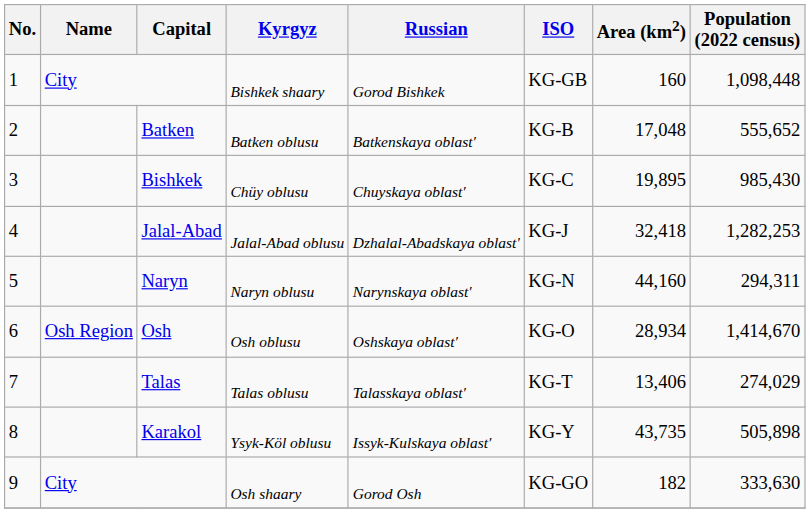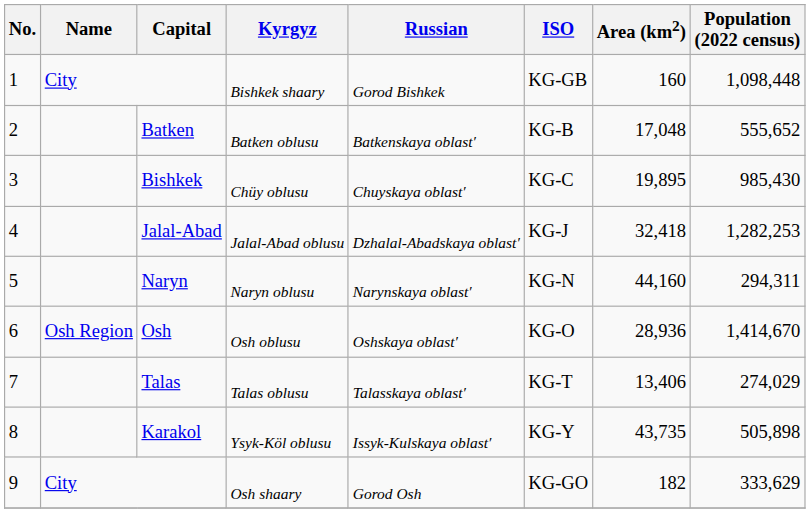 <table class="wikitable sortable">
 <tr>
 <th>No.</th>
 <th>Name</th>
 <th>Capital</th>
 <th><a href='#'>Kyrgyz</a></th>
 <th><a href='#'>Russian</a></th>
 <th><a href='#'>ISO</a></th>
 <th>Area (km<sup>2</sup>)</th>
 <th>Population<br>(2022 census)</th>
 </tr>
 <tr>
 <td>1</td>
 <td colspan="2" style="text-align:left;"> <a href='#'>City</a></td>
 <td style="text-align:left;"><br><small><em>Bishkek shaary</em></small></td>
 <td style="text-align:left;"><br><small><em>Gorod Bishkek</em></small></td>
 <td style="text-align:left;">KG-GB</td>
 <td style="text-align:right;">160</td>
 <td style="text-align: right;">1,098,448</td>
 </tr>
 <tr>
 <td>2</td>
 <td style="text-align:left;"></td>
 <td style="text-align:left;"><a href='#'>Batken</a></td>
 <td style="text-align:left;"><br><small><em>Batken oblusu</em></small></td>
 <td style="text-align:left;"><br><small><em>Batkenskaya oblast′</em></small></td>
 <td style="text-align:left;">KG-B</td>
 <td style="text-align:right;">17,048</td>
 <td style="text-align:right;">555,652</td>
 </tr>
 <tr>
 <td>3</td>
 <td style="text-align:left;"></td>
 <td style="text-align:left;"><a href='#'>Bishkek</a></td>
 <td style="text-align:left;"><br><small><em>Chüy oblusu</em></small></td>
 <td style="text-align:left;"><br><small><em>Chuyskaya oblast′</em></small></td>
 <td style="text-align:left;">KG-C</td>
 <td style="text-align:right;">19,895</td>
 <td style="text-align:right;">985,430</td>
 </tr>
 <tr>
 <td>4</td>
 <td style="text-align:left;"></td>
 <td style="text-align:left;"><a href='#'>Jalal-Abad</a></td>
 <td style="text-align:left;"><br><small><em>Jalal-Abad oblusu</em></small></td>
 <td style="text-align:left;"><br><small><em>Dzhalal-Abadskaya oblast′</em></small></td>
 <td style="text-align:left;">KG-J</td>
 <td style="text-align:right;">32,418</td>
 <td style="text-align:right;">1,282,253</td>
 </tr>
 <tr>
 <td>5</td>
 <td style="text-align:left;"></td>
 <td style="text-align:left;"><a href='#'>Naryn</a></td>
 <td style="text-align:left;"><br><small><em>Naryn oblusu</em></small></td>
 <td style="text-align:left;"><br><small><em>Narynskaya oblast′</em></small></td>
 <td style="text-align:left;">KG-N</td>
 <td style="text-align:right;">44,160</td>
 <td style="text-align:right;">294,311</td>
 </tr>
 <tr>
 <td>6</td>
 <td style="text-align:left;"> <a href='#'>Osh Region</a></td>
 <td style="text-align:left;"><a href='#'>Osh</a></td>
 <td style="text-align:left;"><br><small><em>Osh oblusu</em></small></td>
 <td style="text-align:left;"><br><small><em>Oshskaya oblast′</em></small></td>
 <td style="text-align:left;">KG-O</td>
-<td style="text-align:right;">28,934</td>
+<td style="text-align:right;">28,936</td>
 <td style="text-align:right;">1,414,670</td>
 </tr>
 <tr>
 <td>7</td>
 <td style="text-align:left;"></td>
 <td style="text-align:left;"><a href='#'>Talas</a></td>
 <td style="text-align:left;"><br><small><em>Talas oblusu</em></small></td>
 <td style="text-align:left;"><br><small><em>Talasskaya oblast′</em></small></td>
 <td style="text-align:left;">KG-T</td>
 <td style="text-align:right;">13,406</td>
 <td style="text-align:right;">274,029</td>
 </tr>
 <tr>
 <td>8</td>
 <td style="text-align:left;"></td>
 <td style="text-align:left;"><a href='#'>Karakol</a></td>
 <td style="text-align:left;"><br><small><em>Ysyk-Köl oblusu</em></small></td>
 <td style="text-align:left;"><br><small><em>Issyk-Kulskaya oblast′</em></small></td>
 <td style="text-align:left;">KG-Y</td>
 <td style="text-align:right;">43,735</td>
 <td style="text-align:right;">505,898</td>
 </tr>
 <tr>
 <td>9</td>
 <td colspan="2" style="text-align:left;"> <a href='#'>City</a></td>
 <td style="text-align:left;"><br><small><em>Osh shaary</em></small></td>
 <td style="text-align:left;"><br><small><em>Gorod Osh</em></small></td>
 <td style="text-align:left;">KG-GO</td>
 <td style="text-align:right;">182</td>
-<td style="text-align:right;">333,630</td>
+<td style="text-align:right;">333,629</td>
 </tr>
 <tr>
 </tr>
 </table>
